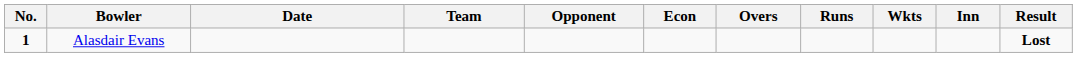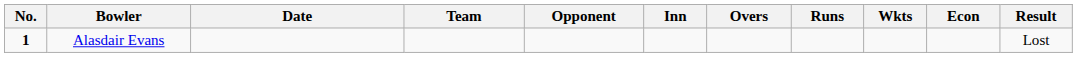 <table class="wikitable" style="text-align:center">
 <tr>
 <th scope="col" width="38">No.</th>
 <th scope="col" width="145">Bowler</th>
 <th scope="col" width="220">Date</th>
 <th scope="col" width="120">Team</th>
 <th scope="col" width="120">Opponent</th>
-<th scope="col" width="70">Econ</th>
+<th scope="col" width="60">Inn</th>
 <th scope="col" width="82">Overs</th>
 <th scope="col" width="70">Runs</th>
 <th scope="col" width="60">Wkts</th>
-<th scope="col" width="60">Inn</th>
+<th scope="col" width="70">Econ</th>
 <th scope="col" width="70">Result</th>
 </tr>
 <tr>
 <td scope="row"><strong>1</strong></td>
 <td><a href='#'>Alasdair Evans</a></td>
 <td></td>
 <td></td>
 <td></td>
 <td></td>
 <td></td>
 <td></td>
 <td></td>
 <td></td>
-<td><strong>Lost</strong></td>
+<td>Lost</td>
 </tr>
 </table>
